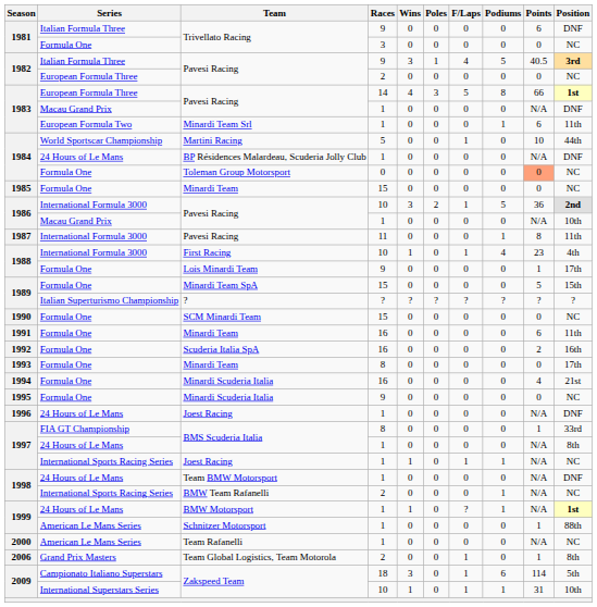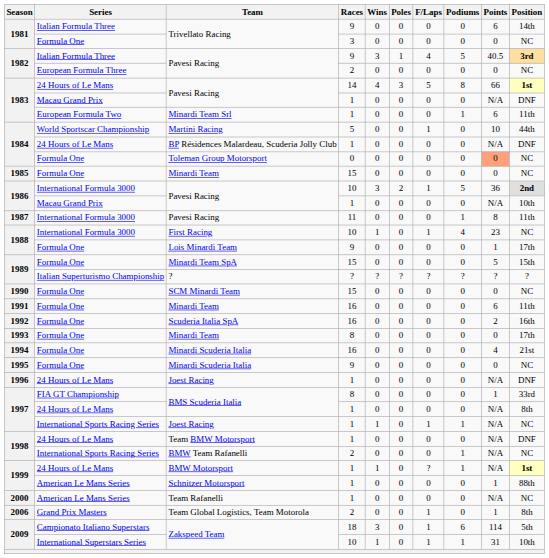 <table class="wikitable" style="font-size: 90%; text-align:center">
 <tr>
 <th>Season</th>
 <th>Series</th>
 <th>Team</th>
 <th>Races</th>
 <th>Wins</th>
 <th>Poles</th>
 <th>F/Laps</th>
 <th>Podiums</th>
 <th>Points</th>
 <th>Position</th>
 </tr>
 <tr>
 <th rowspan=2>1981</th>
 <td align=left><a href='#'>Italian Formula Three</a></td>
 <td rowspan="2" style="text-align:left">Trivellato Racing</td>
 <td>9</td>
 <td>0</td>
 <td>0</td>
 <td>0</td>
 <td>0</td>
 <td>6</td>
-<td>DNF</td>
+<td>14th</td>
 </tr>
 <tr>
 <td align=left><a href='#'>Formula One</a></td>
 <td>3</td>
 <td>0</td>
 <td>0</td>
 <td>0</td>
 <td>0</td>
 <td>0</td>
 <td>NC</td>
 </tr>
 <tr>
 <th rowspan=2>1982</th>
 <td align=left><a href='#'>Italian Formula Three</a></td>
 <td rowspan="2" style="text-align:left">Pavesi Racing</td>
 <td>9</td>
 <td>3</td>
 <td>1</td>
 <td>4</td>
 <td>5</td>
 <td>40.5</td>
 <td style="background:#FFDF9F"><strong>3rd</strong></td>
 </tr>
 <tr>
 <td align=left><a href='#'>European Formula Three</a></td>
 <td>2</td>
 <td>0</td>
 <td>0</td>
 <td>0</td>
 <td>0</td>
 <td>0</td>
 <td>NC</td>
 </tr>
 <tr>
 <th rowspan=3>1983</th>
-<td align=left><a href='#'>European Formula Three</a></td>
+<td align=left><a href='#'>24 Hours of Le Mans</a></td>
 <td rowspan="2" style="text-align:left">Pavesi Racing</td>
 <td>14</td>
 <td>4</td>
 <td>3</td>
 <td>5</td>
 <td>8</td>
 <td>66</td>
 <td style="background:#FFFFBF"><strong>1st</strong></td>
 </tr>
 <tr>
 <td align=left><a href='#'>Macau Grand Prix</a></td>
 <td>1</td>
 <td>0</td>
 <td>0</td>
 <td>0</td>
 <td>0</td>
 <td>N/A</td>
 <td>DNF</td>
 </tr>
 <tr>
 <td align=left><a href='#'>European Formula Two</a></td>
 <td align=left><a href='#'>Minardi Team Srl</a></td>
 <td>1</td>
 <td>0</td>
 <td>0</td>
 <td>0</td>
 <td>1</td>
 <td>6</td>
 <td>11th</td>
 </tr>
 <tr>
 <th rowspan=3>1984</th>
 <td align=left><a href='#'>World Sportscar Championship</a></td>
 <td align=left><a href='#'>Martini Racing</a></td>
 <td>5</td>
 <td>0</td>
 <td>0</td>
 <td>1</td>
 <td>0</td>
 <td>10</td>
 <td>44th</td>
 </tr>
 <tr>
 <td align=left><a href='#'>24 Hours of Le Mans</a></td>
 <td align=left nowrap><a href='#'>BP</a> Résidences Malardeau, Scuderia Jolly Club</td>
 <td>1</td>
 <td>0</td>
 <td>0</td>
 <td>0</td>
 <td>0</td>
 <td>N/A</td>
 <td>DNF</td>
 </tr>
 <tr>
 <td align=left><a href='#'>Formula One</a></td>
 <td align=left><a href='#'>Toleman Group Motorsport</a></td>
 <td>0</td>
 <td>0</td>
 <td>0</td>
 <td>0</td>
 <td>0</td>
 <td style="background: lightsalmon;">0</td>
 <td>NC</td>
 </tr>
 <tr>
 <th>1985</th>
 <td align=left><a href='#'>Formula One</a></td>
 <td align=left><a href='#'>Minardi Team</a></td>
 <td>15</td>
 <td>0</td>
 <td>0</td>
 <td>0</td>
 <td>0</td>
 <td>0</td>
 <td>NC</td>
 </tr>
 <tr>
 <th rowspan=2>1986</th>
 <td align=left><a href='#'>International Formula 3000</a></td>
 <td rowspan="2" style="text-align:left">Pavesi Racing</td>
 <td>10</td>
 <td>3</td>
 <td>2</td>
 <td>1</td>
 <td>5</td>
 <td>36</td>
 <td style="background:#DFDFDF"><strong>2nd</strong></td>
 </tr>
 <tr>
 <td align=left><a href='#'>Macau Grand Prix</a></td>
 <td>1</td>
 <td>0</td>
 <td>0</td>
 <td>0</td>
 <td>0</td>
 <td>N/A</td>
 <td>10th</td>
 </tr>
 <tr>
 <th>1987</th>
 <td align=left><a href='#'>International Formula 3000</a></td>
 <td align=left>Pavesi Racing</td>
 <td>11</td>
 <td>0</td>
 <td>0</td>
 <td>0</td>
 <td>1</td>
 <td>8</td>
 <td>11th</td>
 </tr>
 <tr>
 <th rowspan=2>1988</th>
 <td align=left><a href='#'>International Formula 3000</a></td>
 <td align=left><a href='#'>First Racing</a></td>
 <td>10</td>
 <td>1</td>
 <td>0</td>
 <td>1</td>
 <td>4</td>
 <td>23</td>
-<td>4th</td>
+<td>NC</td>
 </tr>
 <tr>
 <td align=left><a href='#'>Formula One</a></td>
 <td align=left><a href='#'>Lois Minardi Team</a></td>
 <td>9</td>
 <td>0</td>
 <td>0</td>
 <td>0</td>
 <td>0</td>
 <td>1</td>
 <td>17th</td>
 </tr>
 <tr>
 <th rowspan=2>1989</th>
 <td align=left><a href='#'>Formula One</a></td>
 <td align=left><a href='#'>Minardi Team SpA</a></td>
 <td>15</td>
 <td>0</td>
 <td>0</td>
 <td>0</td>
 <td>0</td>
 <td>5</td>
 <td>15th</td>
 </tr>
 <tr>
 <td align=left nowrap><a href='#'>Italian Superturismo Championship</a></td>
 <td align=left>?</td>
 <td>?</td>
 <td>?</td>
 <td>?</td>
 <td>?</td>
 <td>?</td>
 <td>?</td>
 <td>?</td>
 </tr>
 <tr>
 <th>1990</th>
 <td align=left><a href='#'>Formula One</a></td>
 <td align=left><a href='#'>SCM Minardi Team</a></td>
 <td>15</td>
 <td>0</td>
 <td>0</td>
 <td>0</td>
 <td>0</td>
 <td>0</td>
 <td>NC</td>
 </tr>
 <tr>
 <th>1991</th>
 <td align=left><a href='#'>Formula One</a></td>
 <td align=left><a href='#'>Minardi Team</a></td>
 <td>16</td>
 <td>0</td>
 <td>0</td>
 <td>0</td>
 <td>0</td>
 <td>6</td>
 <td>11th</td>
 </tr>
 <tr>
 <th>1992</th>
 <td align=left><a href='#'>Formula One</a></td>
 <td align=left><a href='#'>Scuderia Italia SpA</a></td>
 <td>16</td>
 <td>0</td>
 <td>0</td>
 <td>0</td>
 <td>0</td>
 <td>2</td>
 <td>16th</td>
 </tr>
 <tr>
 <th>1993</th>
 <td align=left><a href='#'>Formula One</a></td>
 <td align=left><a href='#'>Minardi Team</a></td>
 <td>8</td>
 <td>0</td>
 <td>0</td>
 <td>0</td>
 <td>0</td>
 <td>0</td>
 <td>17th</td>
 </tr>
 <tr>
 <th>1994</th>
 <td align=left><a href='#'>Formula One</a></td>
 <td align=left><a href='#'>Minardi Scuderia Italia</a></td>
 <td>16</td>
 <td>0</td>
 <td>0</td>
 <td>0</td>
 <td>0</td>
 <td>4</td>
 <td>21st</td>
 </tr>
 <tr>
 <th>1995</th>
 <td align=left><a href='#'>Formula One</a></td>
 <td align=left><a href='#'>Minardi Scuderia Italia</a></td>
 <td>9</td>
 <td>0</td>
 <td>0</td>
 <td>0</td>
 <td>0</td>
 <td>0</td>
 <td>NC</td>
 </tr>
 <tr>
 <th>1996</th>
 <td align=left><a href='#'>24 Hours of Le Mans</a></td>
 <td align=left><a href='#'>Joest Racing</a></td>
 <td>1</td>
 <td>0</td>
 <td>0</td>
 <td>0</td>
 <td>0</td>
 <td>N/A</td>
 <td>DNF</td>
 </tr>
 <tr>
 <th rowspan=3>1997</th>
 <td align=left><a href='#'>FIA GT Championship</a></td>
 <td rowspan="2" style="text-align:left"><a href='#'>BMS Scuderia Italia</a></td>
 <td>8</td>
 <td>0</td>
 <td>0</td>
 <td>0</td>
 <td>0</td>
 <td>1</td>
 <td>33rd</td>
 </tr>
 <tr>
 <td align=left><a href='#'>24 Hours of Le Mans</a></td>
 <td>1</td>
 <td>0</td>
 <td>0</td>
 <td>0</td>
 <td>0</td>
 <td>N/A</td>
 <td>8th</td>
 </tr>
 <tr>
 <td align=left><a href='#'>International Sports Racing Series</a></td>
 <td align=left><a href='#'>Joest Racing</a></td>
 <td>1</td>
 <td>1</td>
 <td>0</td>
 <td>1</td>
 <td>1</td>
 <td>N/A</td>
 <td>NC</td>
 </tr>
 <tr>
 <th rowspan=2>1998</th>
 <td align=left><a href='#'>24 Hours of Le Mans</a></td>
 <td align=left>Team <a href='#'>BMW Motorsport</a></td>
 <td>1</td>
 <td>0</td>
 <td>0</td>
 <td>0</td>
 <td>0</td>
 <td>N/A</td>
 <td>DNF</td>
 </tr>
 <tr>
 <td align=left><a href='#'>International Sports Racing Series</a></td>
 <td align=left><a href='#'>BMW</a> Team Rafanelli</td>
 <td>2</td>
 <td>0</td>
 <td>0</td>
 <td>0</td>
 <td>1</td>
 <td>N/A</td>
 <td>NC</td>
 </tr>
 <tr>
 <th rowspan=2>1999</th>
 <td align=left><a href='#'>24 Hours of Le Mans</a></td>
 <td align=left><a href='#'>BMW Motorsport</a></td>
 <td>1</td>
 <td>1</td>
 <td>0</td>
 <td>?</td>
 <td>1</td>
 <td>N/A</td>
 <td style="background:#FFFFBF"><strong>1st</strong></td>
 </tr>
 <tr>
 <td align=left><a href='#'>American Le Mans Series</a></td>
 <td align=left><a href='#'>Schnitzer Motorsport</a></td>
 <td>1</td>
 <td>0</td>
 <td>0</td>
 <td>0</td>
 <td>0</td>
 <td>1</td>
 <td>88th</td>
 </tr>
 <tr>
 <th>2000</th>
 <td align=left><a href='#'>American Le Mans Series</a></td>
 <td align=left>Team Rafanelli</td>
 <td>1</td>
 <td>0</td>
 <td>0</td>
 <td>0</td>
 <td>0</td>
 <td>N/A</td>
 <td>NC</td>
 </tr>
 <tr>
 <th>2006</th>
 <td align=left><a href='#'>Grand Prix Masters</a></td>
 <td align=left>Team Global Logistics, Team Motorola</td>
 <td>2</td>
 <td>0</td>
 <td>0</td>
 <td>1</td>
 <td>0</td>
 <td>1</td>
 <td>8th</td>
 </tr>
 <tr>
 <th rowspan=2>2009</th>
 <td align=left><a href='#'>Campionato Italiano Superstars</a></td>
 <td rowspan="2" style="text-align:left"><a href='#'>Zakspeed Team</a></td>
 <td>18</td>
 <td>3</td>
 <td>0</td>
 <td>1</td>
 <td>6</td>
 <td>114</td>
 <td>5th</td>
 </tr>
 <tr>
 <td align=left><a href='#'>International Superstars Series</a></td>
 <td>10</td>
 <td>1</td>
 <td>0</td>
 <td>1</td>
 <td>1</td>
 <td>31</td>
 <td>10th</td>
 </tr>
 <tr>
 <th colspan="10"></th>
 </tr>
 </table>
